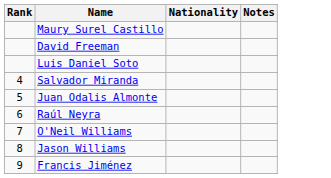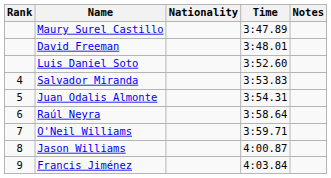 <table class="wikitable sortable" style="text-align:center;font-size:95%">
 <tr>
 <th>Rank</th>
 <th>Name</th>
 <th>Nationality</th>
+<th>Time</th>
 <th>Notes</th>
 </tr>
 <tr>
 <td></td>
 <td align=left><a href='#'>Maury Surel Castillo</a></td>
 <td align=left></td>
+<td>3:47.89</td>
 <td></td>
 </tr>
 <tr>
 <td></td>
 <td align=left><a href='#'>David Freeman</a></td>
 <td align=left></td>
+<td>3:48.01</td>
 <td></td>
 </tr>
 <tr>
 <td></td>
 <td align=left><a href='#'>Luis Daniel Soto</a></td>
 <td align=left></td>
+<td>3:52.60</td>
 <td></td>
 </tr>
 <tr>
 <td>4</td>
 <td align=left><a href='#'>Salvador Miranda</a></td>
 <td align=left></td>
+<td>3:53.83</td>
 <td></td>
 </tr>
 <tr>
 <td>5</td>
 <td align=left><a href='#'>Juan Odalis Almonte</a></td>
 <td align=left></td>
+<td>3:54.31</td>
 <td></td>
 </tr>
 <tr>
 <td>6</td>
 <td align=left><a href='#'>Raúl Neyra</a></td>
 <td align=left></td>
+<td>3:58.64</td>
 <td></td>
 </tr>
 <tr>
 <td>7</td>
 <td align=left><a href='#'>O'Neil Williams</a></td>
 <td align=left></td>
+<td>3:59.71</td>
 <td></td>
 </tr>
 <tr>
 <td>8</td>
 <td align=left><a href='#'>Jason Williams</a></td>
 <td align=left></td>
+<td>4:00.87</td>
 <td></td>
 </tr>
 <tr>
 <td>9</td>
 <td align=left><a href='#'>Francis Jiménez</a></td>
 <td align=left></td>
+<td>4:03.84</td>
 <td></td>
 </tr>
 </table>
